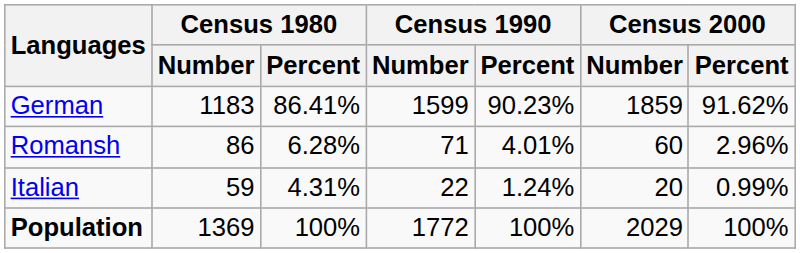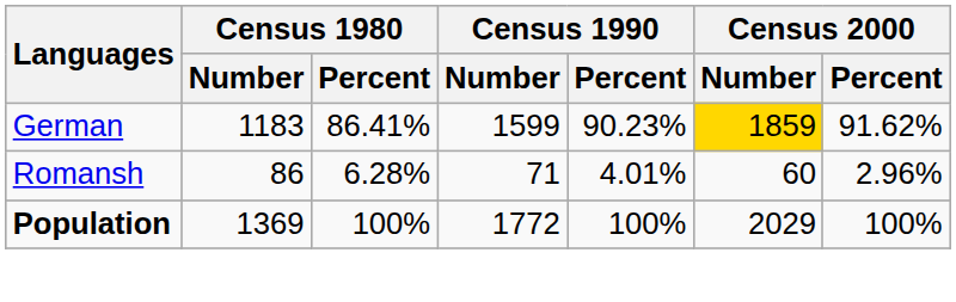 <table class="wikitable">
 <tr ---->
 <th rowspan="2">Languages</th>
 <th colspan="2">Census 1980</th>
 <th colspan="2">Census 1990</th>
 <th colspan="2">Census 2000</th>
 </tr>
 <tr ---->
 <th>Number</th>
 <th>Percent</th>
 <th>Number</th>
 <th>Percent</th>
 <th>Number</th>
 <th>Percent</th>
 </tr>
 <tr ---->
 <td><a href='#'>German</a></td>
 <td align=right>1183</td>
 <td align=right>86.41%</td>
 <td align=right>1599</td>
 <td align=right>90.23%</td>
-<td align=right>1859</td>
+<td align=right style="background: gold;">1859</td>
 <td align=right>91.62%</td>
 </tr>
 <tr ---->
 <td><a href='#'>Romansh</a></td>
 <td align=right>86</td>
 <td align=right>6.28%</td>
 <td align=right>71</td>
 <td align=right>4.01%</td>
 <td align=right>60</td>
 <td align=right>2.96%</td>
 </tr>
 <tr ---->
-<td><a href='#'>Italian</a></td>
-<td align=right>59</td>
-<td align=right>4.31%</td>
-<td align=right>22</td>
-<td align=right>1.24%</td>
-<td align=right>20</td>
-<td align=right>0.99%</td>
-</tr>
-<tr ---->
 <td><strong>Population</strong></td>
 <td align=right>1369</td>
 <td align=right>100%</td>
 <td align=right>1772</td>
 <td align=right>100%</td>
 <td align=right>2029</td>
 <td align=right>100%</td>
 </tr>
 </table>
